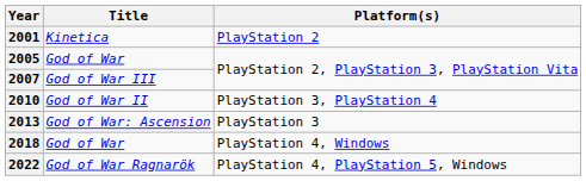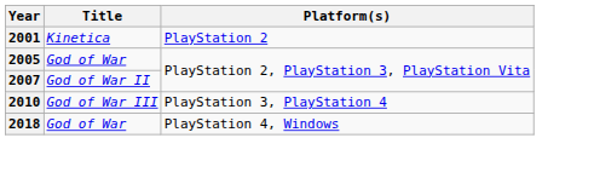 <table class="wikitable sortable plainrowheaders">
 <tr>
 <th scope="col">Year</th>
 <th scope="col">Title</th>
 <th scope="col">Platform(s)</th>
 </tr>
 <tr>
 <th scope="row">2001</th>
 <td><em><a href='#'>Kinetica</a></em></td>
 <td><a href='#'>PlayStation 2</a></td>
 </tr>
 <tr>
 <th scope="row">2005</th>
 <td><em><a href='#'>God of War</a></em></td>
 <td rowspan="2">PlayStation 2, <a href='#'>PlayStation 3</a>, <a href='#'>PlayStation Vita</a></td>
 </tr>
 <tr>
 <th scope="row">2007</th>
-<td><em><a href='#'>God of War III</a></em></td>
+<td><em><a href='#'>God of War II</a></em></td>
 </tr>
 <tr>
 <th scope="row">2010</th>
-<td><em><a href='#'>God of War II</a></em></td>
+<td><em><a href='#'>God of War III</a></em></td>
 <td>PlayStation 3, <a href='#'>PlayStation 4</a></td>
-</tr>
-<tr>
-<th scope="row">2013</th>
-<td><em><a href='#'>God of War: Ascension</a></em></td>
-<td>PlayStation 3</td>
 </tr>
 <tr>
 <th scope="row">2018</th>
 <td><em><a href='#'>God of War</a></em></td>
 <td>PlayStation 4, <a href='#'>Windows</a></td>
 </tr>
-<tr>
-<th scope="row">2022</th>
-<td><em><a href='#'>God of War Ragnarök</a></em></td>
-<td>PlayStation 4, <a href='#'>PlayStation 5</a>, Windows</td>
-</tr>
 </table>
